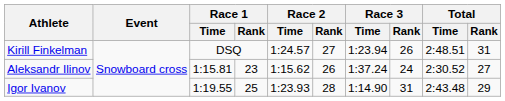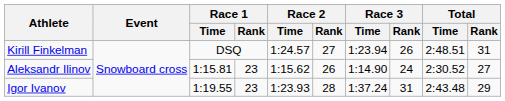 <table class="wikitable" style="font-size:90%">
 <tr>
 <th rowspan="2">Athlete</th>
 <th rowspan="2">Event</th>
 <th colspan=2>Race 1</th>
 <th colspan=2>Race 2</th>
 <th colspan=2>Race 3</th>
 <th colspan=2>Total</th>
 </tr>
 <tr style="font-size:95%">
 <th>Time</th>
 <th>Rank</th>
 <th>Time</th>
 <th>Rank</th>
 <th>Time</th>
 <th>Rank</th>
 <th>Time</th>
 <th>Rank</th>
 </tr>
 <tr align=center>
 <td align=left><a href='#'>Kirill Finkelman</a></td>
 <td align=left rowspan=3><a href='#'>Snowboard cross</a></td>
 <td colspan=2>DSQ</td>
 <td>1:24.57</td>
 <td>27</td>
 <td>1:23.94</td>
 <td>26</td>
 <td>2:48.51</td>
 <td>31</td>
 </tr>
 <tr align=center>
 <td align=left><a href='#'>Aleksandr Ilinov</a></td>
 <td>1:15.81</td>
 <td>23</td>
 <td>1:15.62</td>
 <td>26</td>
-<td>1:37.24</td>
+<td>1:14.90</td>
 <td>24</td>
 <td>2:30.52</td>
 <td>27</td>
 </tr>
 <tr align=center>
 <td align=left><a href='#'>Igor Ivanov</a></td>
 <td>1:19.55</td>
-<td>25</td>
+<td>23</td>
 <td>1:23.93</td>
 <td>28</td>
-<td>1:14.90</td>
+<td>1:37.24</td>
 <td>31</td>
 <td>2:43.48</td>
 <td>29</td>
 </tr>
 </table>
